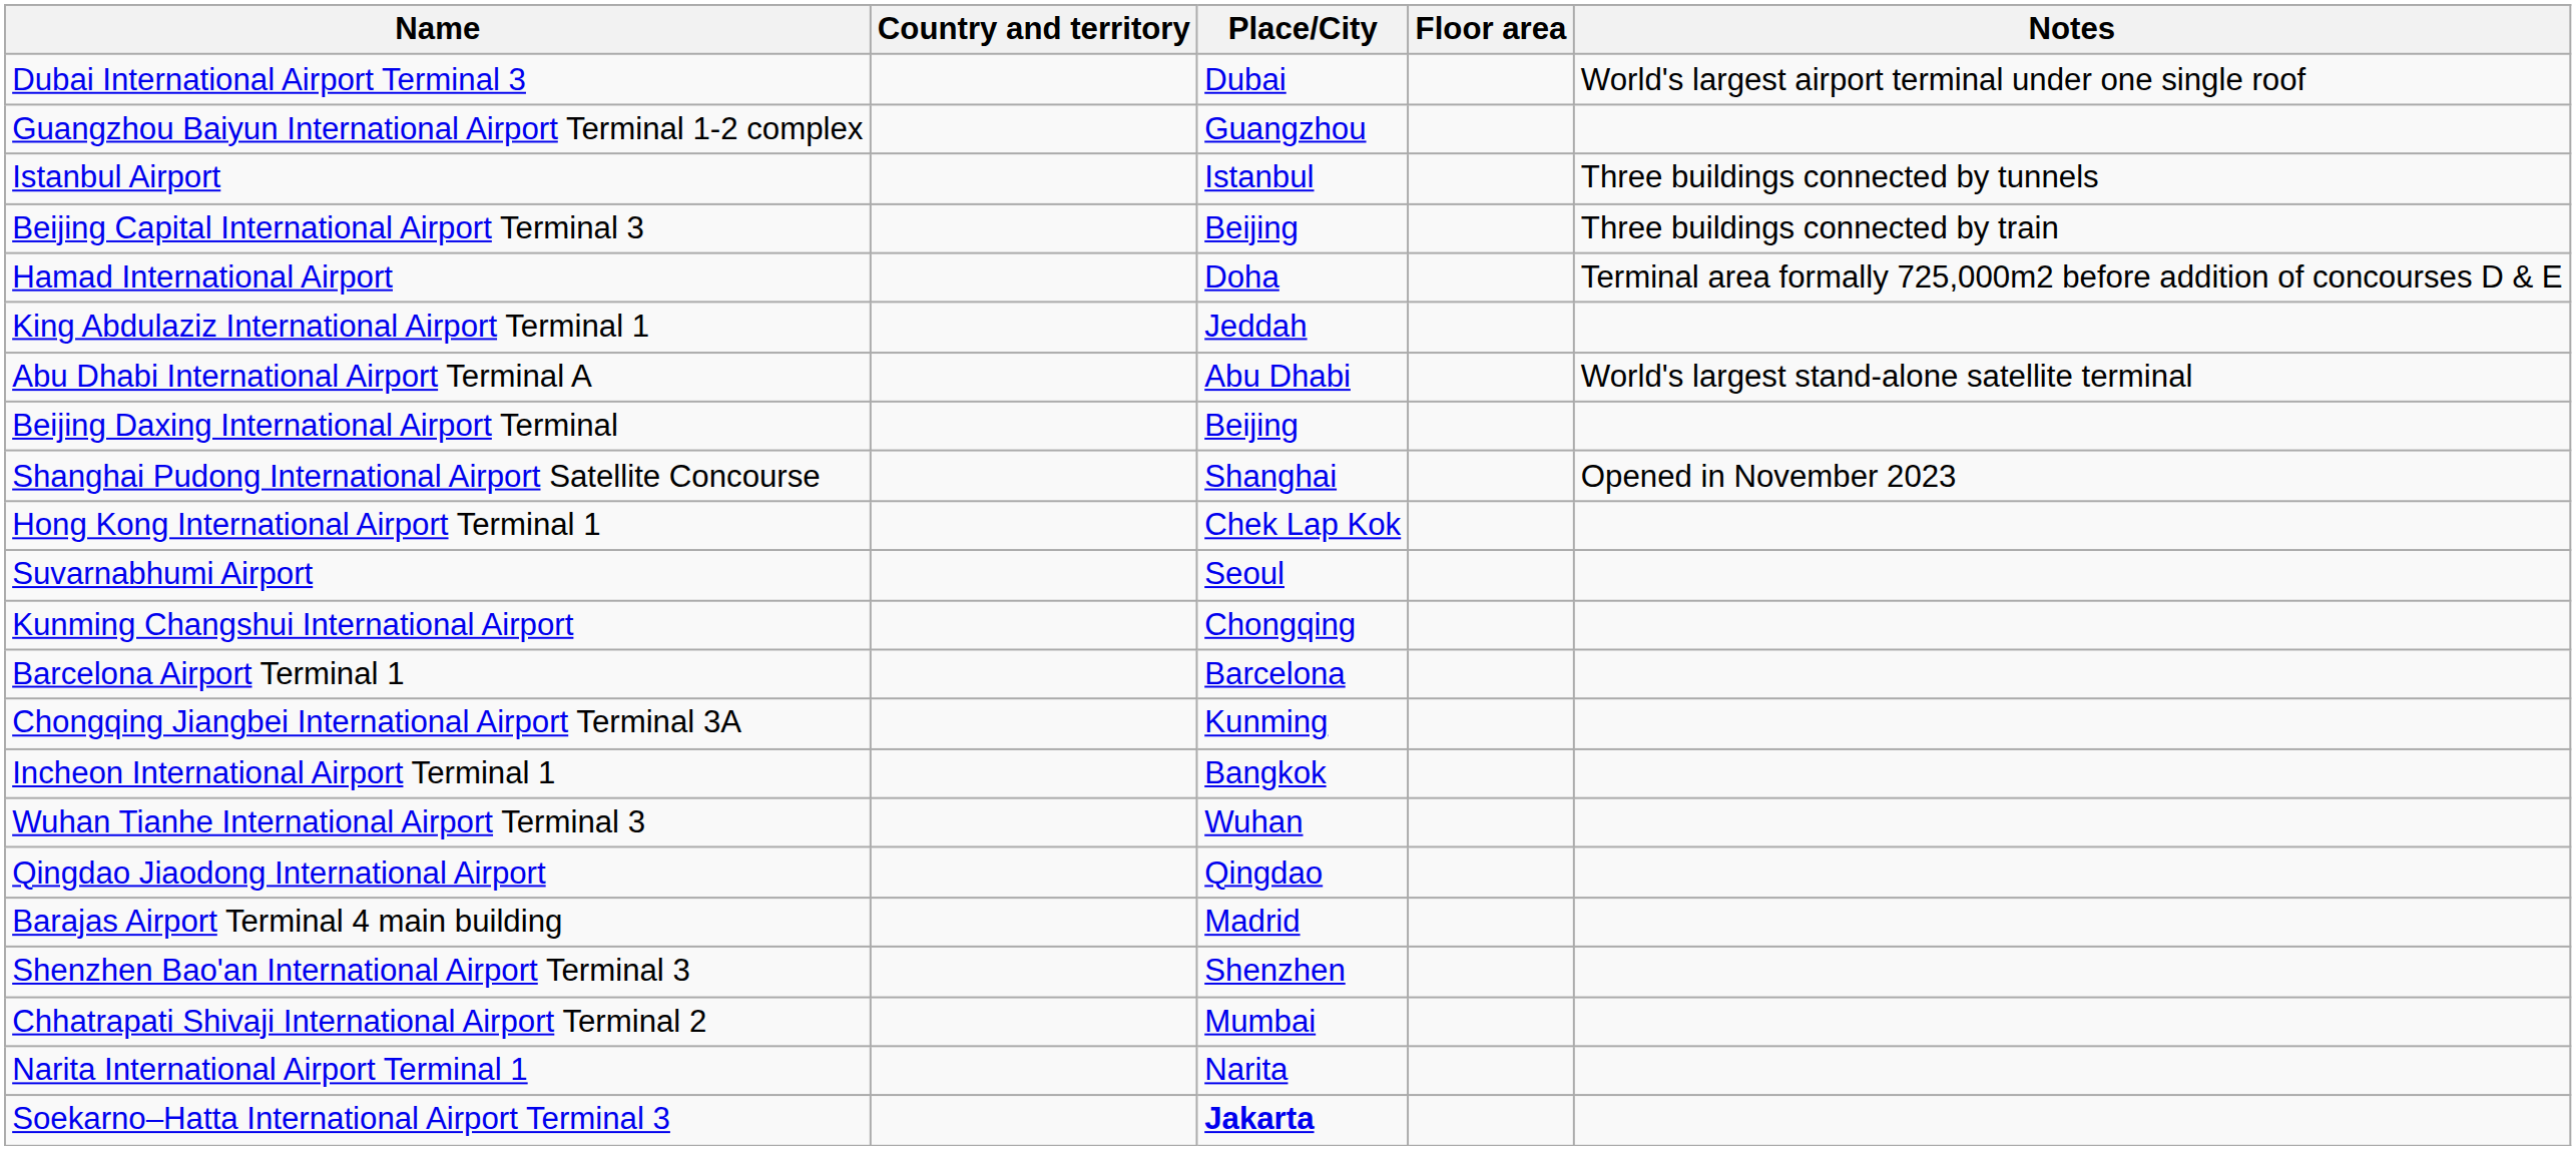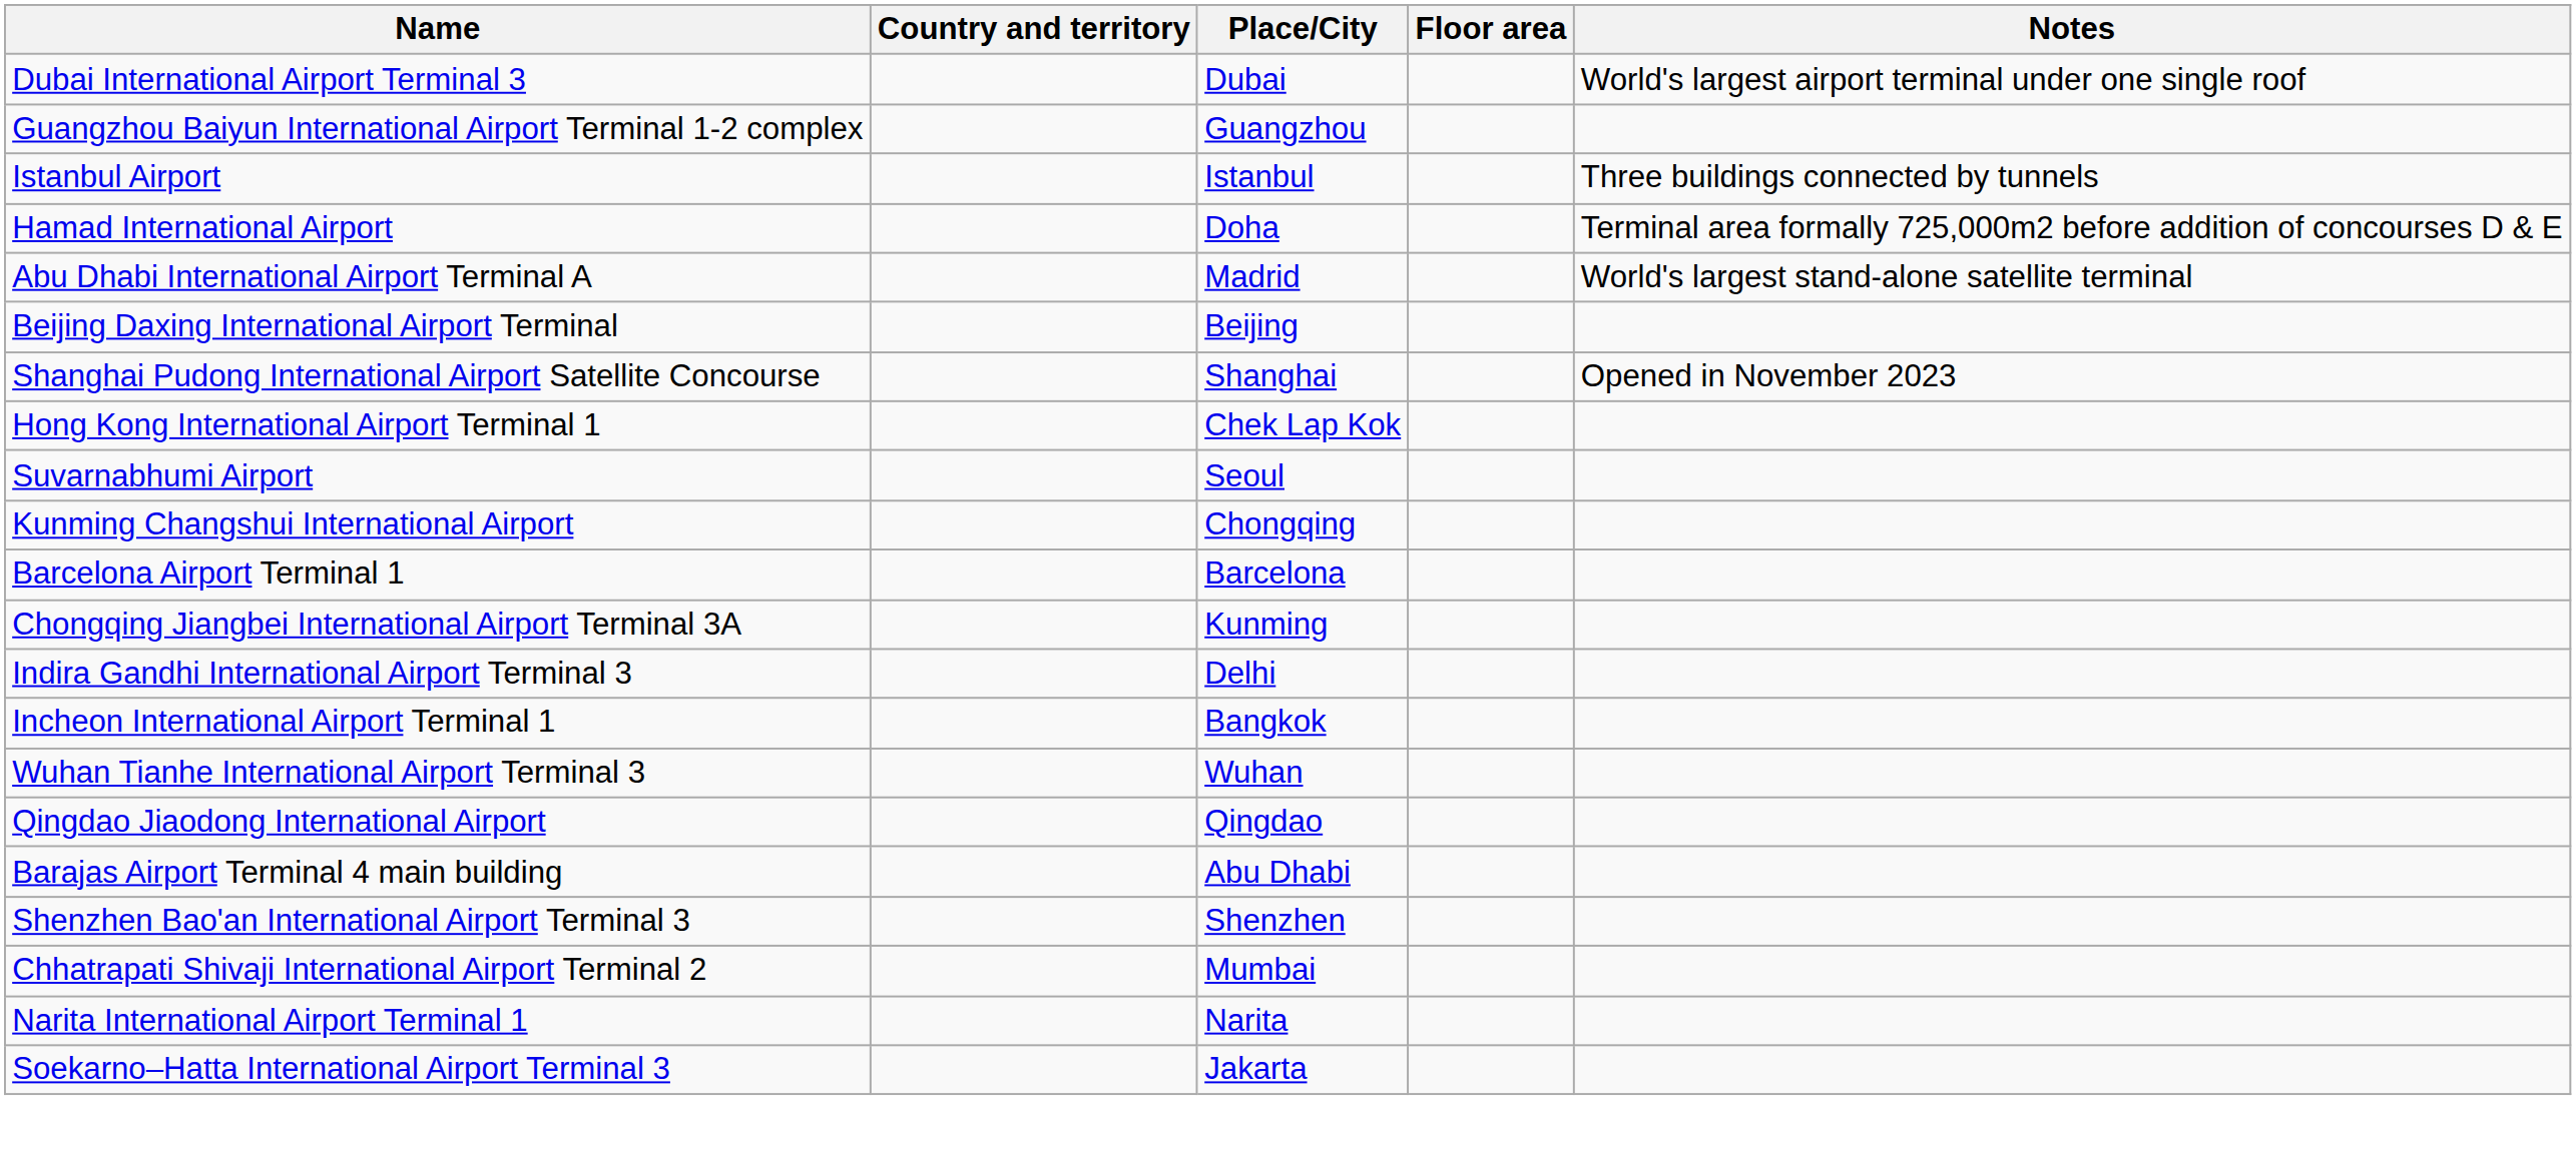 <table class="wikitable sortable">
 <tr>
 <th>Name</th>
 <th>Country and territory</th>
 <th>Place/City</th>
 <th data-sort-type="number">Floor area</th>
 <th class="unsortable">Notes</th>
 </tr>
 <tr>
 <td><a href='#'>Dubai International Airport Terminal 3</a></td>
 <td></td>
 <td><a href='#'>Dubai</a></td>
 <td></td>
 <td>World's largest airport terminal under one single roof</td>
 </tr>
 <tr>
 <td><a href='#'>Guangzhou Baiyun International Airport</a> Terminal 1-2 complex</td>
 <td></td>
 <td><a href='#'>Guangzhou</a></td>
 <td></td>
 <td></td>
 </tr>
 <tr>
 <td><a href='#'>Istanbul Airport</a></td>
 <td></td>
 <td><a href='#'>Istanbul</a></td>
 <td></td>
 <td>Three buildings connected by tunnels</td>
 </tr>
 <tr>
-<td><a href='#'>Beijing Capital International Airport</a> Terminal 3</td>
-<td></td>
-<td><a href='#'>Beijing</a></td>
-<td></td>
-<td>Three buildings connected by train</td>
-</tr>
-<tr>
 <td><a href='#'>Hamad International Airport</a></td>
 <td></td>
 <td><a href='#'>Doha</a></td>
 <td></td>
 <td>Terminal area formally 725,000m2 before addition of concourses D & E</td>
 </tr>
 <tr>
-<td><a href='#'>King Abdulaziz International Airport</a> Terminal 1</td>
-<td></td>
-<td><a href='#'>Jeddah</a></td>
-<td></td>
-<td></td>
-</tr>
-<tr>
 <td><a href='#'>Abu Dhabi International Airport</a> Terminal A</td>
 <td></td>
-<td><a href='#'>Abu Dhabi</a></td>
+<td><a href='#'>Madrid</a></td>
 <td></td>
 <td>World's largest stand-alone satellite terminal</td>
 </tr>
 <tr>
 <td><a href='#'>Beijing Daxing International Airport</a> Terminal</td>
 <td></td>
 <td><a href='#'>Beijing</a></td>
 <td></td>
 <td></td>
 </tr>
 <tr>
 <td><a href='#'>Shanghai Pudong International Airport</a> Satellite Concourse</td>
 <td></td>
 <td><a href='#'>Shanghai</a></td>
 <td></td>
 <td>Opened in November 2023</td>
 </tr>
 <tr>
 <td><a href='#'>Hong Kong International Airport</a> Terminal 1</td>
 <td></td>
 <td><a href='#'>Chek Lap Kok</a></td>
 <td></td>
 <td></td>
 </tr>
 <tr>
 <td><a href='#'>Suvarnabhumi Airport</a></td>
 <td></td>
 <td><a href='#'>Seoul</a></td>
 <td></td>
 <td></td>
 </tr>
 <tr>
 <td><a href='#'>Kunming Changshui International Airport</a></td>
 <td></td>
 <td><a href='#'>Chongqing</a></td>
 <td></td>
 <td></td>
 </tr>
 <tr>
 <td><a href='#'>Barcelona Airport</a> Terminal 1</td>
 <td></td>
 <td><a href='#'>Barcelona</a></td>
 <td></td>
 <td></td>
 </tr>
 <tr>
 <td><a href='#'>Chongqing Jiangbei International Airport</a> Terminal 3A</td>
 <td></td>
 <td><a href='#'>Kunming</a></td>
 <td></td>
 <td></td>
 </tr>
 <tr>
+<td><a href='#'>Indira Gandhi International Airport</a> Terminal 3</td>
+<td></td>
+<td><a href='#'>Delhi</a></td>
+<td></td>
+<td></td>
+</tr>
+<tr>
 <td><a href='#'>Incheon International Airport</a> Terminal 1</td>
 <td></td>
 <td><a href='#'>Bangkok</a></td>
 <td></td>
 <td></td>
 </tr>
 <tr>
 <td><a href='#'>Wuhan Tianhe International Airport</a> Terminal 3</td>
 <td></td>
 <td><a href='#'>Wuhan</a></td>
 <td></td>
 <td></td>
 </tr>
 <tr>
 <td><a href='#'>Qingdao Jiaodong International Airport</a></td>
 <td></td>
 <td><a href='#'>Qingdao</a></td>
 <td></td>
 <td></td>
 </tr>
 <tr>
 <td><a href='#'>Barajas Airport</a> Terminal 4 main building</td>
 <td></td>
-<td><a href='#'>Madrid</a></td>
+<td><a href='#'>Abu Dhabi</a></td>
 <td></td>
 <td></td>
 </tr>
 <tr>
 <td><a href='#'>Shenzhen Bao'an International Airport</a> Terminal 3</td>
 <td></td>
 <td><a href='#'>Shenzhen</a></td>
 <td></td>
 <td></td>
 </tr>
 <tr>
 <td><a href='#'>Chhatrapati Shivaji International Airport</a> Terminal 2</td>
 <td></td>
 <td><a href='#'>Mumbai</a></td>
 <td></td>
 <td></td>
 </tr>
 <tr>
 <td><a href='#'>Narita International Airport Terminal 1</a></td>
 <td></td>
 <td><a href='#'>Narita</a></td>
 <td></td>
 <td></td>
 </tr>
 <tr>
 <td><a href='#'>Soekarno–Hatta International Airport Terminal 3</a></td>
 <td></td>
-<td><strong><a href='#'>Jakarta</a></strong></td>
+<td><a href='#'>Jakarta</a></td>
 <td></td>
 <td></td>
 </tr>
 </table>
